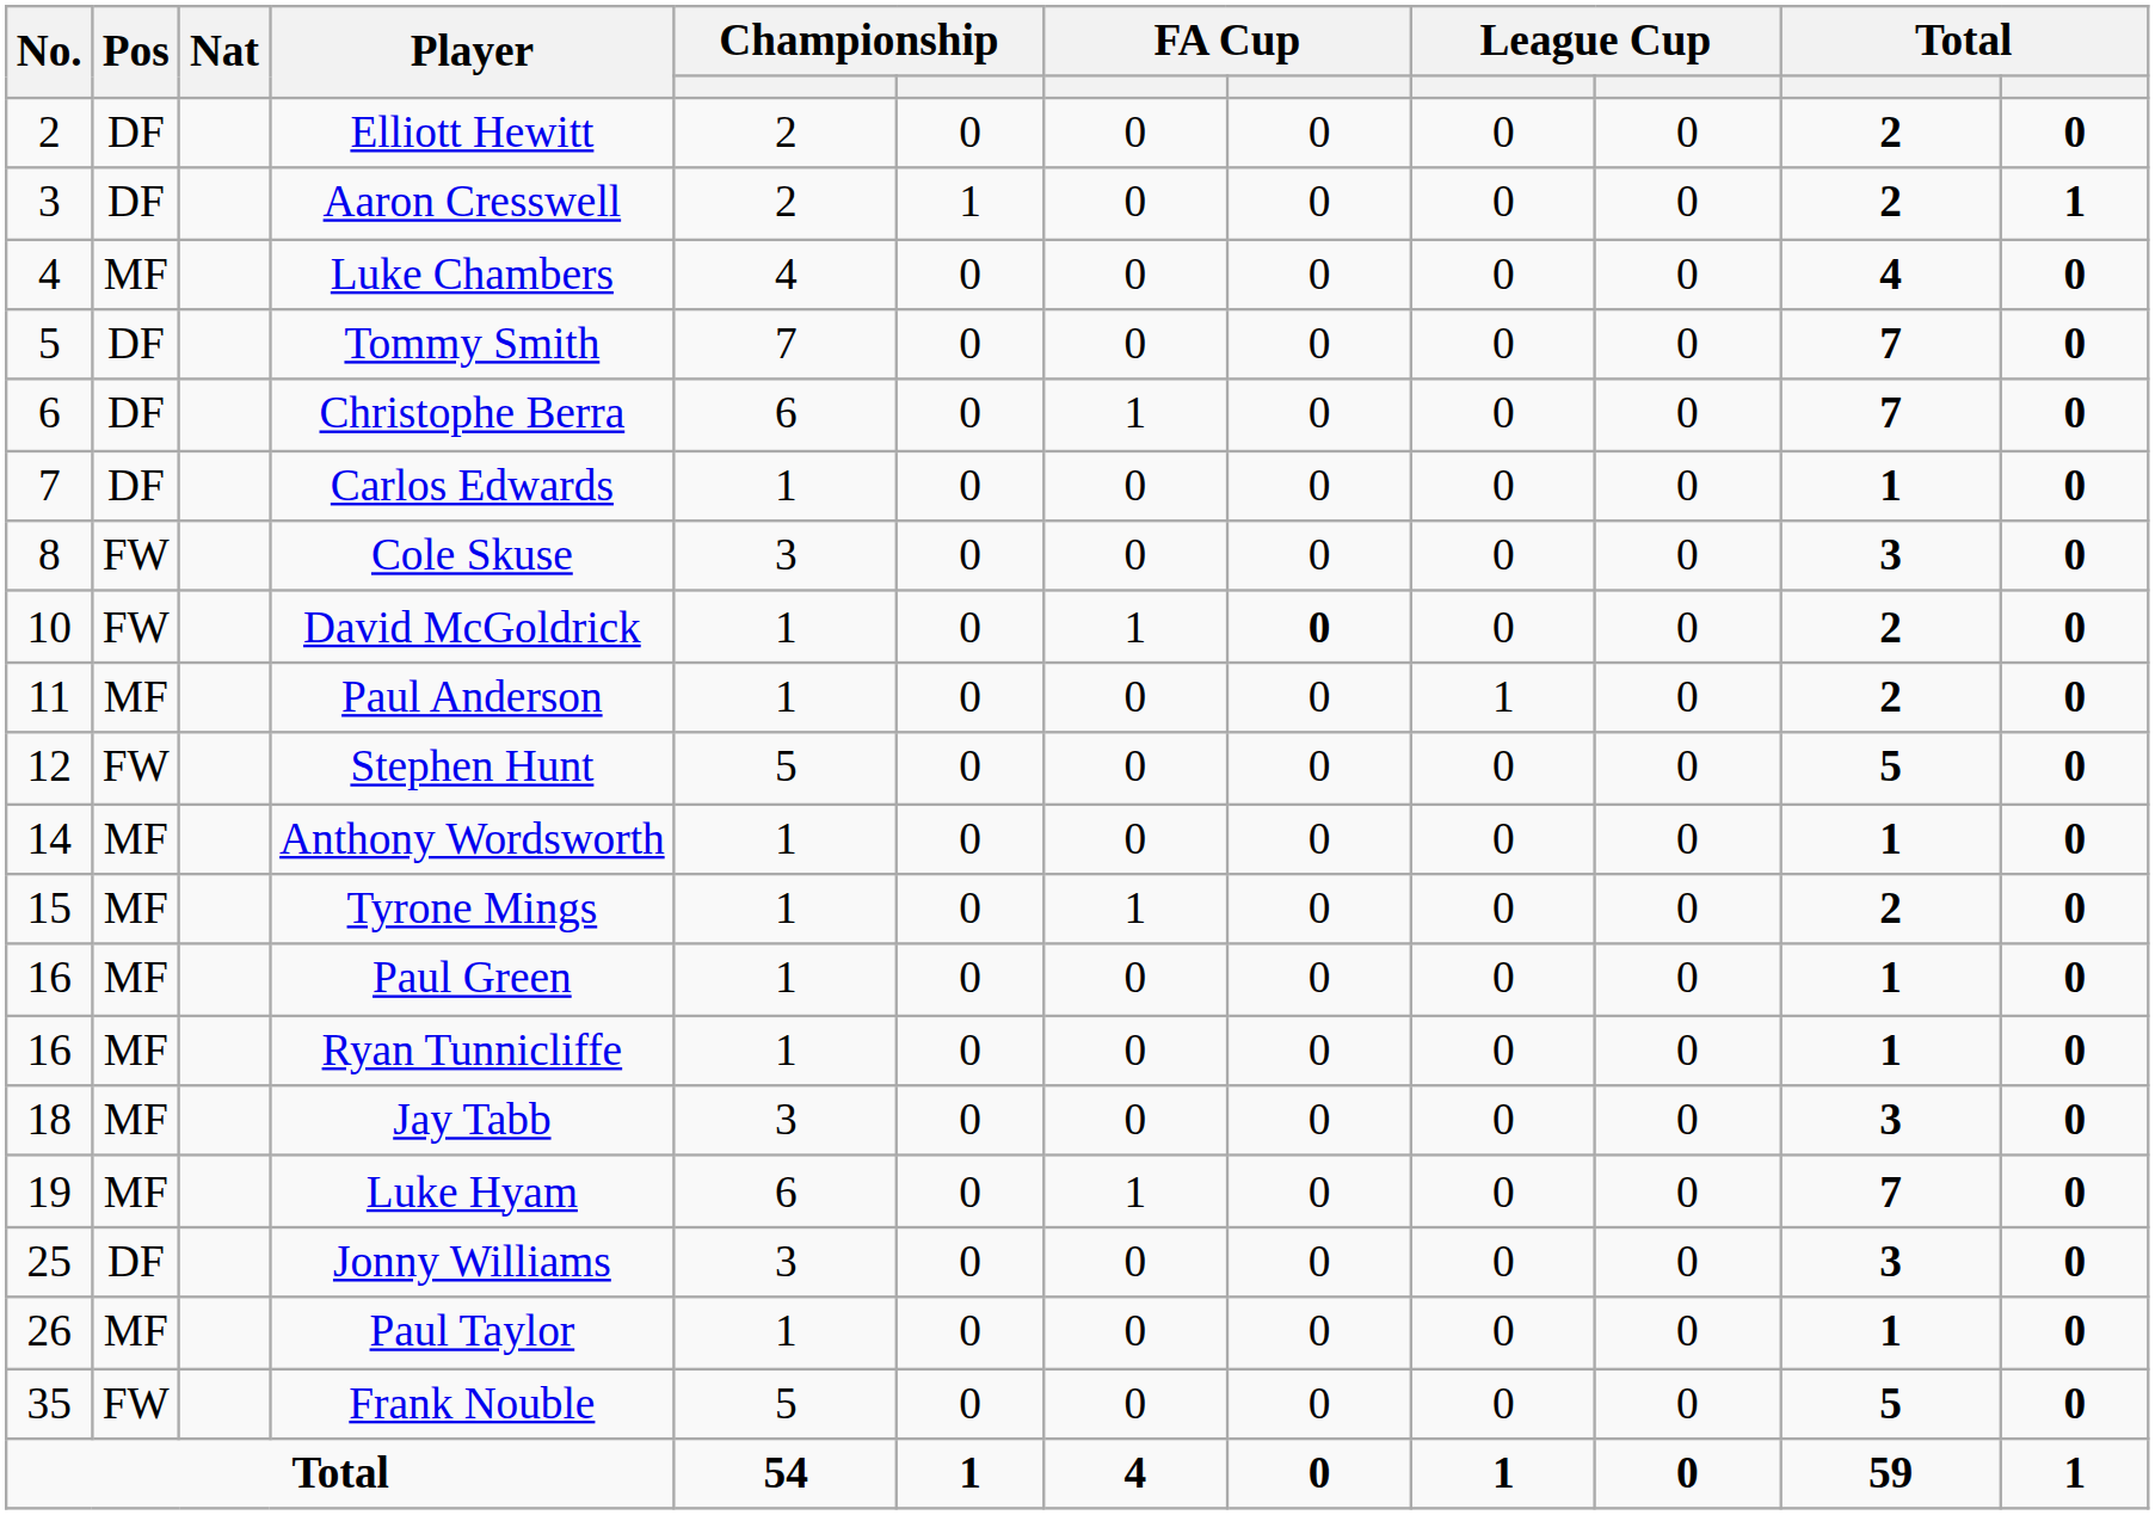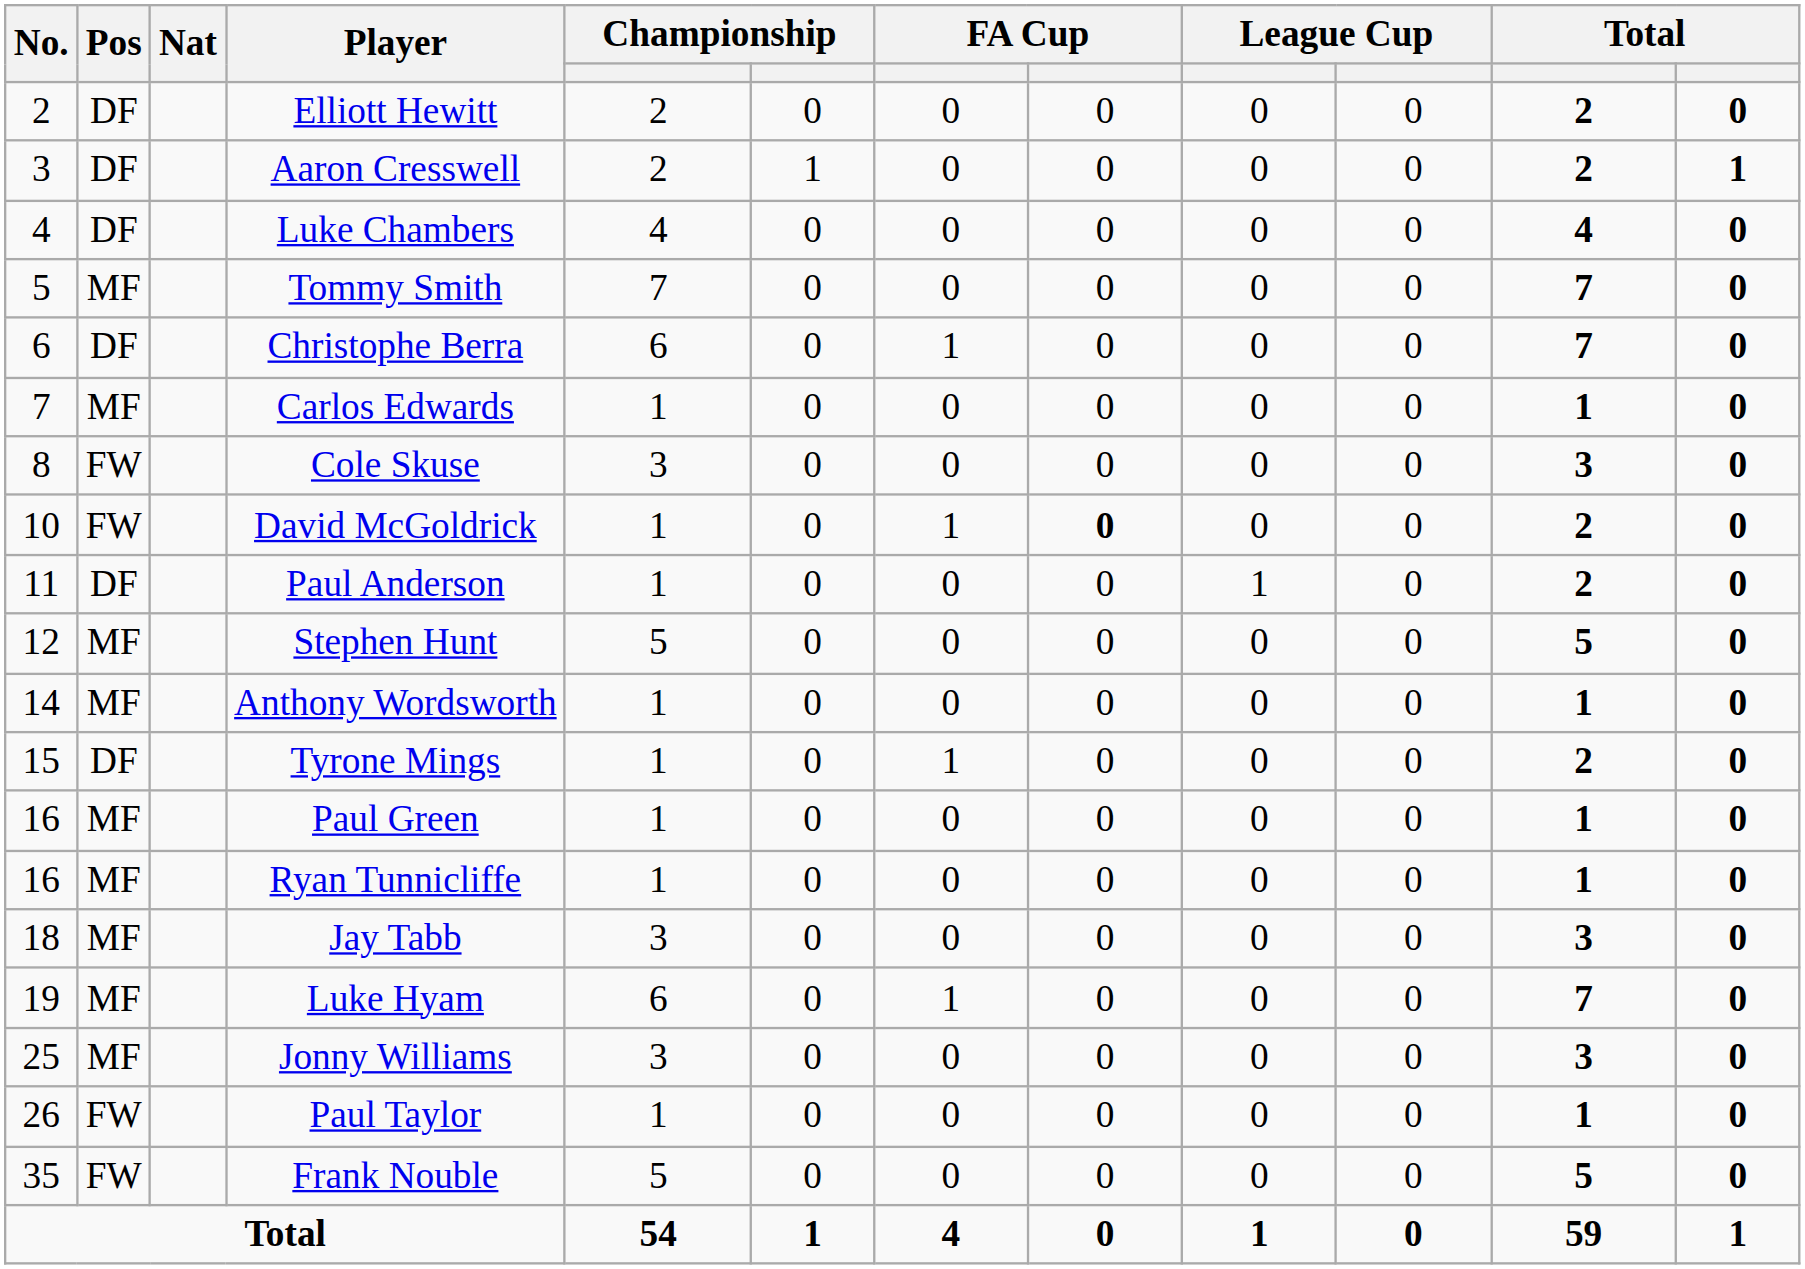 <table class="wikitable sortable" style="text-align: center;">
 <tr>
 <th rowspan="2">No.</th>
 <th rowspan="2">Pos</th>
 <th rowspan="2">Nat</th>
 <th rowspan="2">Player</th>
 <th colspan="2" width=125>Championship</th>
 <th colspan="2" width=125>FA Cup</th>
 <th colspan="2" width=125>League Cup</th>
 <th colspan="2" width=125>Total</th>
 </tr>
 <tr>
 <th></th>
 <th></th>
 <th></th>
 <th></th>
 <th></th>
 <th></th>
 <th></th>
 <th></th>
 </tr>
 <tr>
 <td>2</td>
 <td>DF</td>
 <td align="left"></td>
 <td><a href='#'>Elliott Hewitt</a></td>
 <td>2</td>
 <td>0</td>
 <td>0</td>
 <td>0</td>
 <td>0</td>
 <td>0</td>
 <td><strong>2</strong></td>
 <td><strong>0</strong></td>
 </tr>
 <tr>
 <td>3</td>
 <td>DF</td>
 <td align="left"></td>
 <td><a href='#'>Aaron Cresswell</a></td>
 <td>2</td>
 <td>1</td>
 <td>0</td>
 <td>0</td>
 <td>0</td>
 <td>0</td>
 <td><strong>2</strong></td>
 <td><strong>1</strong></td>
 </tr>
 <tr>
 <td>4</td>
-<td>MF</td>
+<td>DF</td>
 <td align="left"></td>
 <td><a href='#'>Luke Chambers</a></td>
 <td>4</td>
 <td>0</td>
 <td>0</td>
 <td>0</td>
 <td>0</td>
 <td>0</td>
 <td><strong>4</strong></td>
 <td><strong>0</strong></td>
 </tr>
 <tr>
 <td>5</td>
-<td>DF</td>
+<td>MF</td>
 <td align="left"></td>
 <td><a href='#'>Tommy Smith</a></td>
 <td>7</td>
 <td>0</td>
 <td>0</td>
 <td>0</td>
 <td>0</td>
 <td>0</td>
 <td><strong>7</strong></td>
 <td><strong>0</strong></td>
 </tr>
 <tr>
 <td>6</td>
 <td>DF</td>
 <td align="left"></td>
 <td><a href='#'>Christophe Berra</a></td>
 <td>6</td>
 <td>0</td>
 <td>1</td>
 <td>0</td>
 <td>0</td>
 <td>0</td>
 <td><strong>7</strong></td>
 <td><strong>0</strong></td>
 </tr>
 <tr>
 <td>7</td>
-<td>DF</td>
+<td>MF</td>
 <td align="left"></td>
 <td><a href='#'>Carlos Edwards</a></td>
 <td>1</td>
 <td>0</td>
 <td>0</td>
 <td>0</td>
 <td>0</td>
 <td>0</td>
 <td><strong>1</strong></td>
 <td><strong>0</strong></td>
 </tr>
 <tr>
 <td>8</td>
 <td>FW</td>
 <td align="left"></td>
 <td><a href='#'>Cole Skuse</a></td>
 <td>3</td>
 <td>0</td>
 <td>0</td>
 <td>0</td>
 <td>0</td>
 <td>0</td>
 <td><strong>3</strong></td>
 <td><strong>0</strong></td>
 </tr>
 <tr>
 <td>10</td>
 <td>FW</td>
 <td align="left"></td>
 <td><a href='#'>David McGoldrick</a></td>
 <td>1</td>
 <td>0</td>
 <td>1</td>
 <td><strong>0</strong></td>
 <td>0</td>
 <td>0</td>
 <td><strong>2</strong></td>
 <td><strong>0</strong></td>
 </tr>
 <tr>
 <td>11</td>
-<td>MF</td>
+<td>DF</td>
 <td align="left"></td>
 <td><a href='#'>Paul Anderson</a></td>
 <td>1</td>
 <td>0</td>
 <td>0</td>
 <td>0</td>
 <td>1</td>
 <td>0</td>
 <td><strong>2</strong></td>
 <td><strong>0</strong></td>
 </tr>
 <tr>
 <td>12</td>
-<td>FW</td>
+<td>MF</td>
 <td align="left"></td>
 <td><a href='#'>Stephen Hunt</a></td>
 <td>5</td>
 <td>0</td>
 <td>0</td>
 <td>0</td>
 <td>0</td>
 <td>0</td>
 <td><strong>5</strong></td>
 <td><strong>0</strong></td>
 </tr>
 <tr>
 <td>14</td>
 <td>MF</td>
 <td align="left"></td>
 <td><a href='#'>Anthony Wordsworth</a></td>
 <td>1</td>
 <td>0</td>
 <td>0</td>
 <td>0</td>
 <td>0</td>
 <td>0</td>
 <td><strong>1</strong></td>
 <td><strong>0</strong></td>
 </tr>
 <tr>
 <td>15</td>
-<td>MF</td>
+<td>DF</td>
 <td align="left"></td>
 <td><a href='#'>Tyrone Mings</a></td>
 <td>1</td>
 <td>0</td>
 <td>1</td>
 <td>0</td>
 <td>0</td>
 <td>0</td>
 <td><strong>2</strong></td>
 <td><strong>0</strong></td>
 </tr>
 <tr>
 <td>16</td>
 <td>MF</td>
 <td align="left"></td>
 <td><a href='#'>Paul Green</a></td>
 <td>1</td>
 <td>0</td>
 <td>0</td>
 <td>0</td>
 <td>0</td>
 <td>0</td>
 <td><strong>1</strong></td>
 <td><strong>0</strong></td>
 </tr>
 <tr>
 <td>16</td>
 <td>MF</td>
 <td align="left"></td>
 <td><a href='#'>Ryan Tunnicliffe</a></td>
 <td>1</td>
 <td>0</td>
 <td>0</td>
 <td>0</td>
 <td>0</td>
 <td>0</td>
 <td><strong>1</strong></td>
 <td><strong>0</strong></td>
 </tr>
 <tr>
 <td>18</td>
 <td>MF</td>
 <td align="left"></td>
 <td><a href='#'>Jay Tabb</a></td>
 <td>3</td>
 <td>0</td>
 <td>0</td>
 <td>0</td>
 <td>0</td>
 <td>0</td>
 <td><strong>3</strong></td>
 <td><strong>0</strong></td>
 </tr>
 <tr>
 <td>19</td>
 <td>MF</td>
 <td align="left"></td>
 <td><a href='#'>Luke Hyam</a></td>
 <td>6</td>
 <td>0</td>
 <td>1</td>
 <td>0</td>
 <td>0</td>
 <td>0</td>
 <td><strong>7</strong></td>
 <td><strong>0</strong></td>
 </tr>
 <tr>
 <td>25</td>
-<td>DF</td>
+<td>MF</td>
 <td align="left"></td>
 <td><a href='#'>Jonny Williams</a></td>
 <td>3</td>
 <td>0</td>
 <td>0</td>
 <td>0</td>
 <td>0</td>
 <td>0</td>
 <td><strong>3</strong></td>
 <td><strong>0</strong></td>
 </tr>
 <tr>
 <td>26</td>
-<td>MF</td>
+<td>FW</td>
 <td align="left"></td>
 <td><a href='#'>Paul Taylor</a></td>
 <td>1</td>
 <td>0</td>
 <td>0</td>
 <td>0</td>
 <td>0</td>
 <td>0</td>
 <td><strong>1</strong></td>
 <td><strong>0</strong></td>
 </tr>
 <tr>
 <td>35</td>
 <td>FW</td>
 <td align="left"></td>
 <td><a href='#'>Frank Nouble</a></td>
 <td>5</td>
 <td>0</td>
 <td>0</td>
 <td>0</td>
 <td>0</td>
 <td>0</td>
 <td><strong>5</strong></td>
 <td><strong>0</strong></td>
 </tr>
 <tr>
 <td colspan=4><strong>Total</strong></td>
 <td><strong>54</strong></td>
 <td><strong>1</strong></td>
 <td><strong>4</strong></td>
 <td><strong>0</strong></td>
 <td><strong>1</strong></td>
 <td><strong>0</strong></td>
 <td><strong>59</strong></td>
 <td><strong>1</strong></td>
 </tr>
 </table>
